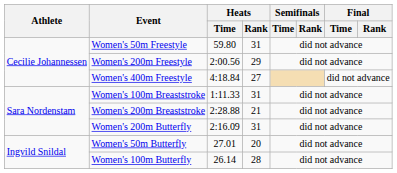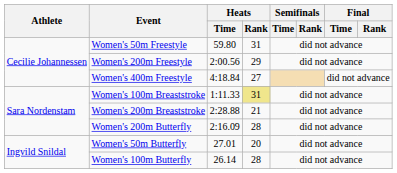 <table class=wikitable style="font-size:90%">
 <tr>
 <th rowspan="2">Athlete</th>
 <th rowspan="2">Event</th>
 <th colspan="2">Heats</th>
 <th colspan="2">Semifinals</th>
 <th colspan="2">Final</th>
 </tr>
 <tr>
 <th>Time</th>
 <th>Rank</th>
 <th>Time</th>
 <th>Rank</th>
 <th>Time</th>
 <th>Rank</th>
 </tr>
 <tr>
 <td rowspan="3"><a href='#'>Cecilie Johannessen</a></td>
 <td><a href='#'>Women's 50m Freestyle</a></td>
 <td align=center>59.80</td>
 <td align=center>31</td>
 <td align=center colspan=4>did not advance</td>
 </tr>
 <tr>
 <td><a href='#'>Women's 200m Freestyle</a></td>
 <td align=center>2:00.56</td>
 <td align=center>29</td>
 <td align=center colspan=4>did not advance</td>
 </tr>
 <tr>
 <td><a href='#'>Women's 400m Freestyle</a></td>
 <td align=center>4:18.84</td>
 <td align=center>27</td>
 <td colspan= 2 bgcolor="wheat"></td>
 <td align=center colspan=2>did not advance</td>
 </tr>
 <tr>
 <td rowspan="3"><a href='#'>Sara Nordenstam</a></td>
 <td><a href='#'>Women's 100m Breaststroke</a></td>
 <td align=center>1:11.33</td>
-<td align=center>31</td>
+<td align=center style="background: khaki;">31</td>
 <td align=center colspan=4>did not advance</td>
 </tr>
 <tr>
 <td><a href='#'>Women's 200m Breaststroke</a></td>
 <td align=center>2:28.88</td>
 <td align=center>21</td>
 <td align=center colspan=4>did not advance</td>
 </tr>
 <tr>
 <td><a href='#'>Women's 200m Butterfly</a></td>
 <td align=center>2:16.09</td>
-<td align=center>31</td>
+<td align=center>28</td>
 <td align=center colspan=4>did not advance</td>
 </tr>
 <tr>
 <td rowspan="2"><a href='#'>Ingvild Snildal</a></td>
 <td><a href='#'>Women's 50m Butterfly</a></td>
 <td align=center>27.01</td>
 <td align=center>20</td>
 <td align=center colspan=4>did not advance</td>
 </tr>
 <tr>
 <td><a href='#'>Women's 100m Butterfly</a></td>
 <td align=center>26.14</td>
 <td align=center>28</td>
 <td align=center colspan=4>did not advance</td>
 </tr>
 </table>
